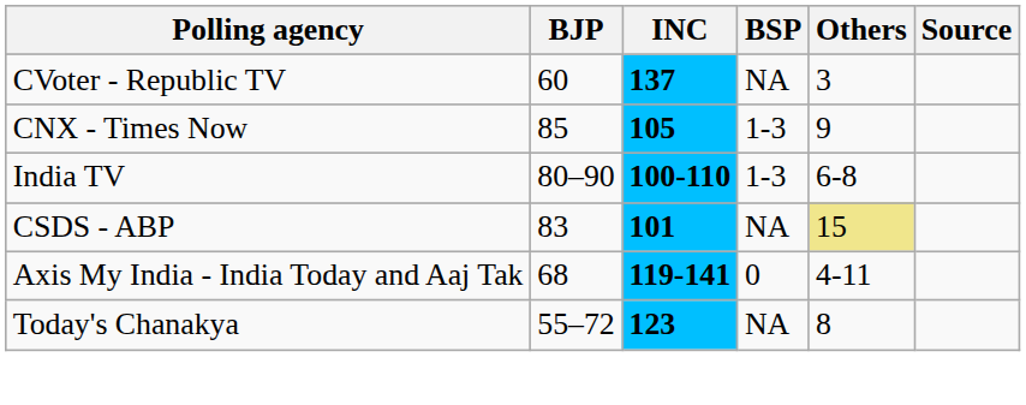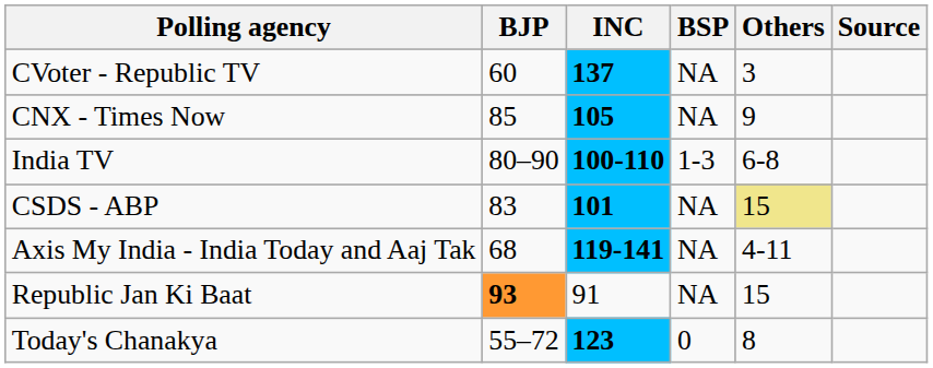 <table class="wikitable">
 <tr>
 <th>Polling agency</th>
 <th>BJP</th>
 <th>INC</th>
 <th>BSP</th>
 <th>Others</th>
 <th>Source</th>
 </tr>
 <tr>
 <td>CVoter - Republic TV</td>
 <td>60</td>
 <td style="background:#00BFFF"><strong>137</strong></td>
 <td>NA</td>
 <td>3</td>
 <td></td>
 </tr>
 <tr>
 <td>CNX - Times Now</td>
 <td>85</td>
 <td style="background:#00BFFF"><strong>105</strong></td>
-<td>1-3</td>
+<td>NA</td>
 <td>9</td>
 <td></td>
 </tr>
 <tr>
 <td>India TV</td>
 <td>80–90</td>
 <td style="background:#00BFFF"><strong>100-110</strong></td>
 <td>1-3</td>
 <td>6-8</td>
 <td></td>
 </tr>
 <tr>
 <td>CSDS - ABP</td>
 <td>83</td>
 <td style="background:#00BFFF"><strong>101</strong></td>
 <td>NA</td>
 <td style="background: khaki;">15</td>
 <td></td>
 </tr>
 <tr>
 <td>Axis My India - India Today and Aaj Tak</td>
 <td>68</td>
 <td style="background:#00BFFF"><strong>119-141</strong></td>
-<td>0</td>
+<td>NA</td>
 <td>4-11</td>
+<td></td>
+</tr>
+<tr>
+<td>Republic Jan Ki Baat</td>
+<td style="background:#FF9933"><strong>93</strong></td>
+<td>91</td>
+<td>NA</td>
+<td>15</td>
 <td></td>
 </tr>
 <tr>
 <td>Today's Chanakya</td>
 <td>55–72</td>
 <td style="background:#00BFFF"><strong>123</strong></td>
-<td>NA</td>
+<td>0</td>
 <td>8</td>
 <td></td>
 </tr>
 </table>
